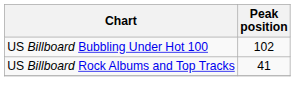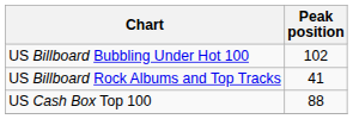 <table class="wikitable sortable">
 <tr>
 <th>Chart</th>
 <th>Peak<br>position</th>
 </tr>
 <tr>
 <td>US <em>Billboard</em> <a href='#'>Bubbling Under Hot 100</a></td>
 <td align="center">102</td>
 </tr>
 <tr>
 <td>US <em>Billboard</em> <a href='#'>Rock Albums and Top Tracks</a></td>
 <td align="center">41</td>
 </tr>
 <tr>
+<td>US <em>Cash Box</em> Top 100</td>
+<td align="center">88</td>
+</tr>
+<tr>
 </tr>
 </table>
